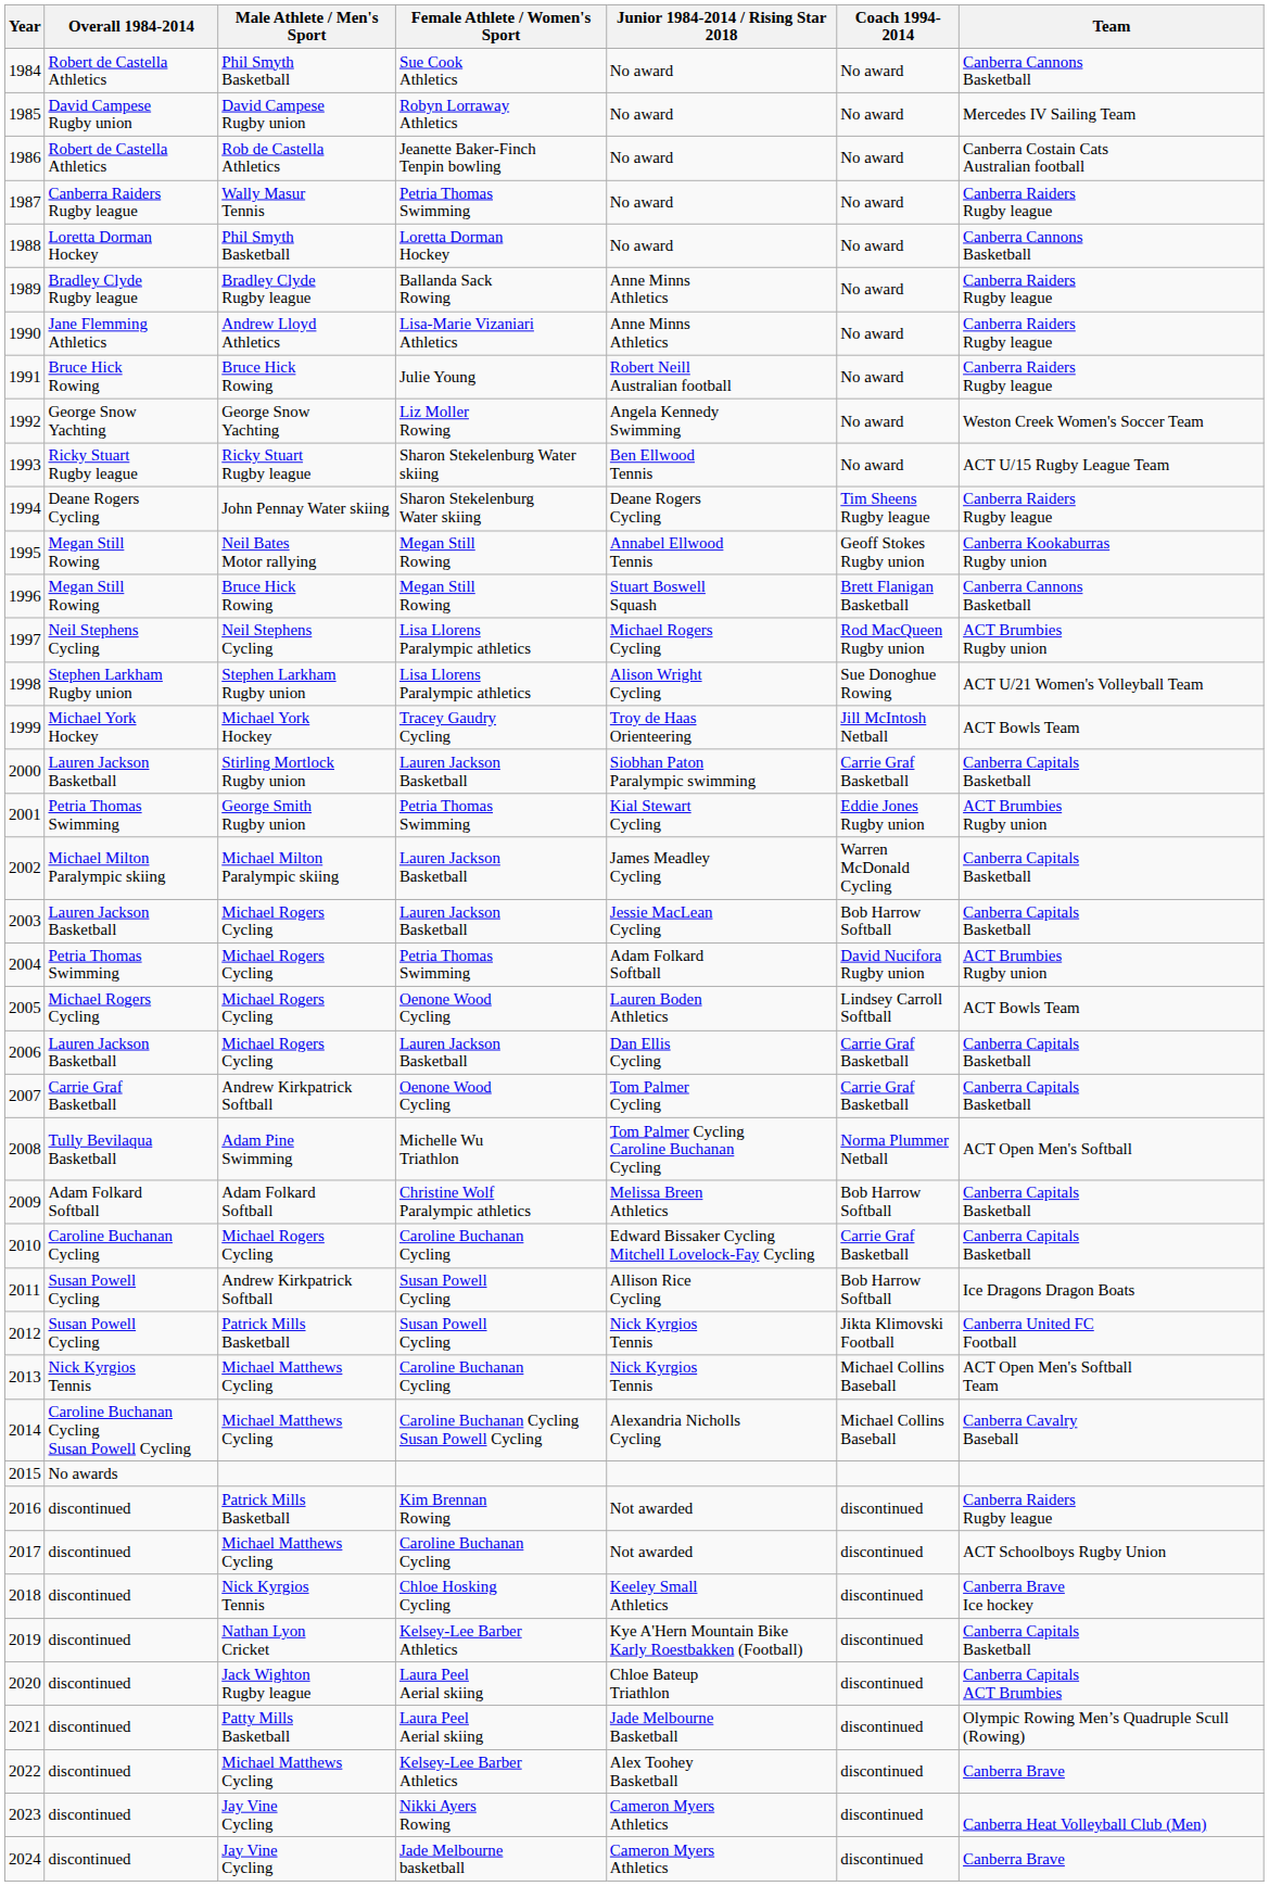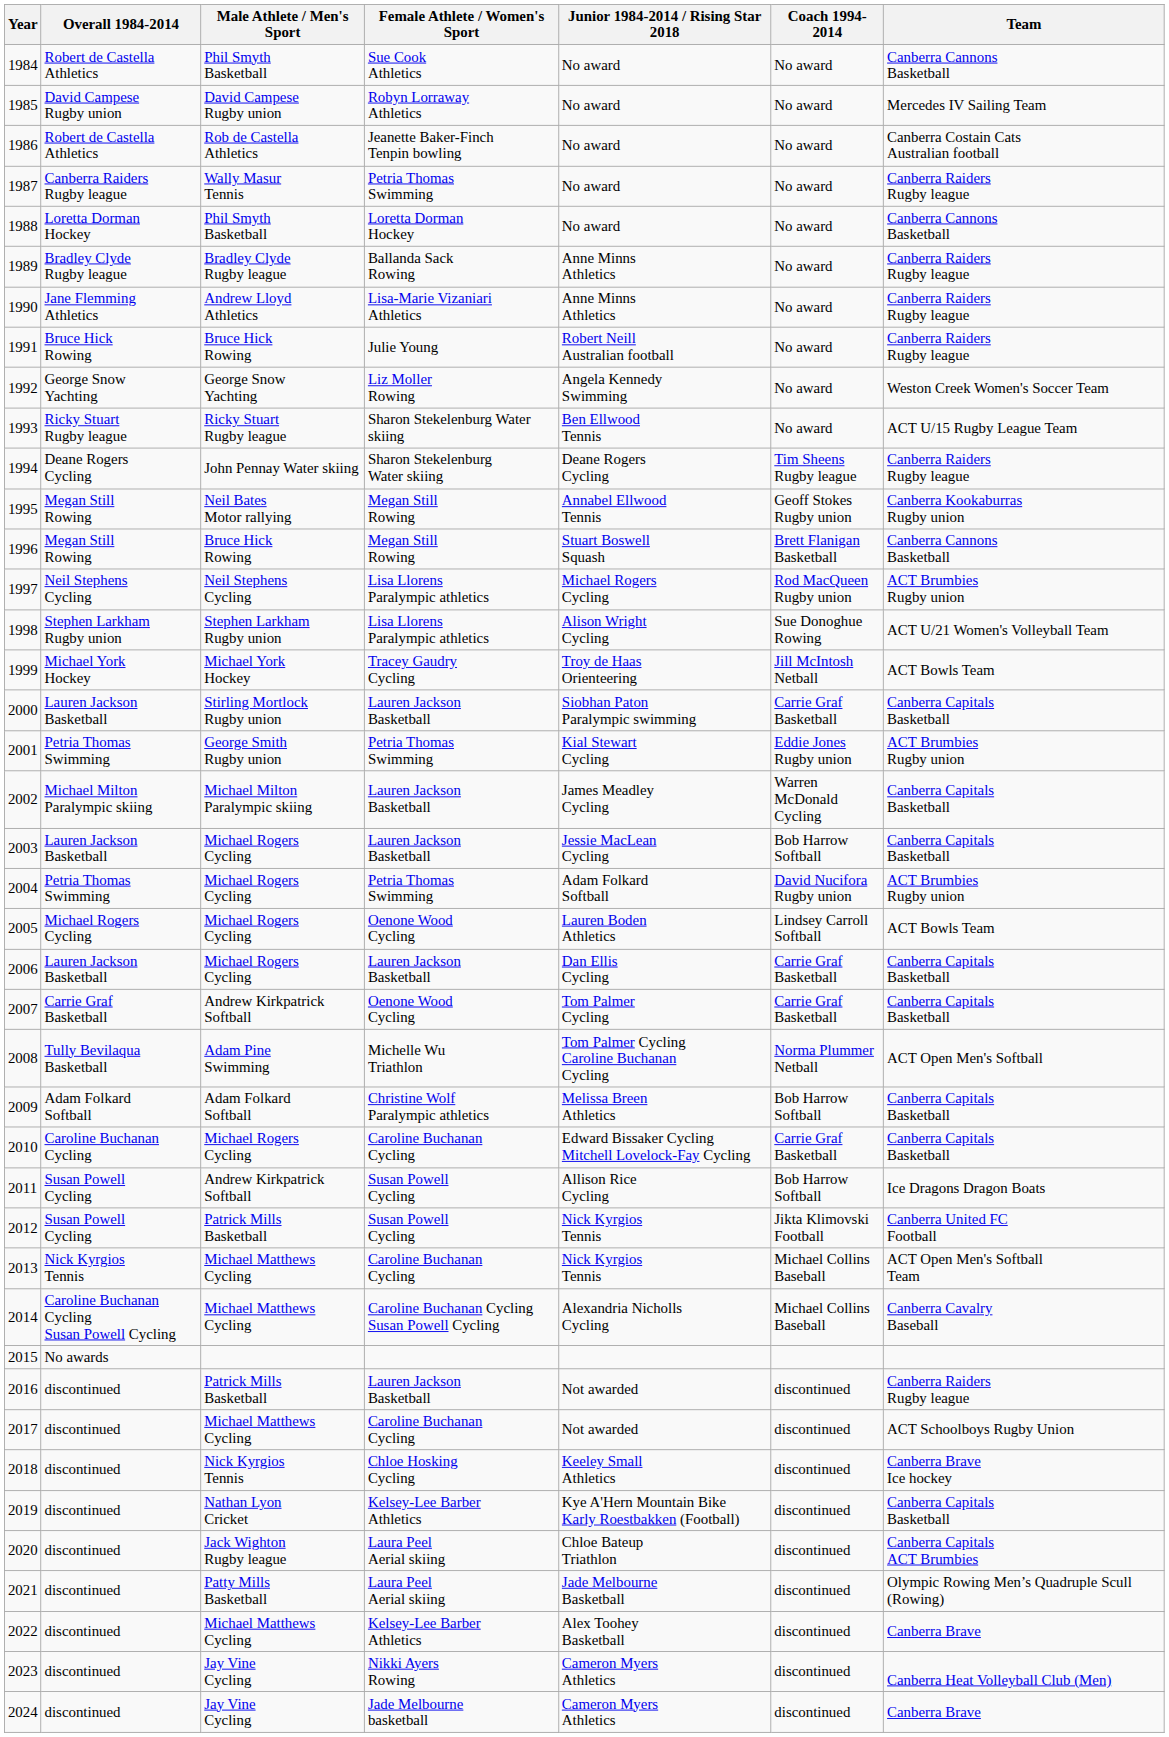 <table class="wikitable sortable">
 <tr>
 <th>Year</th>
 <th>Overall 1984-2014</th>
 <th>Male Athlete / Men's Sport</th>
 <th>Female Athlete / Women's Sport</th>
 <th>Junior 1984-2014 / Rising Star 2018</th>
 <th>Coach 1994-2014</th>
 <th>Team</th>
 </tr>
 <tr>
 <td>1984</td>
 <td><a href='#'>Robert de Castella</a> <br> Athletics</td>
 <td><a href='#'>Phil Smyth</a> <br> Basketball</td>
 <td><a href='#'>Sue Cook</a> <br> Athletics</td>
 <td>No award</td>
 <td>No award</td>
 <td><a href='#'>Canberra Cannons</a> <br> Basketball</td>
 </tr>
 <tr>
 <td>1985</td>
 <td><a href='#'>David Campese</a> <br> Rugby union</td>
 <td><a href='#'>David Campese</a> <br> Rugby union</td>
 <td><a href='#'>Robyn Lorraway</a> <br> Athletics</td>
 <td>No award</td>
 <td>No award</td>
 <td>Mercedes IV Sailing Team</td>
 </tr>
 <tr>
 <td>1986</td>
 <td><a href='#'>Robert de Castella</a> <br> Athletics</td>
 <td><a href='#'>Rob de Castella</a> <br> Athletics</td>
 <td>Jeanette Baker-Finch <br> Tenpin bowling</td>
 <td>No award</td>
 <td>No award</td>
 <td>Canberra Costain Cats <br> Australian football</td>
 </tr>
 <tr>
 <td>1987</td>
 <td><a href='#'>Canberra Raiders</a> <br> Rugby league</td>
 <td><a href='#'>Wally Masur</a> <br> Tennis</td>
 <td><a href='#'>Petria Thomas</a> <br> Swimming</td>
 <td>No award</td>
 <td>No award</td>
 <td><a href='#'>Canberra Raiders</a> <br> Rugby league</td>
 </tr>
 <tr>
 <td>1988</td>
 <td><a href='#'>Loretta Dorman</a> <br> Hockey</td>
 <td><a href='#'>Phil Smyth</a> <br> Basketball</td>
 <td><a href='#'>Loretta Dorman</a> <br> Hockey</td>
 <td>No award</td>
 <td>No award</td>
 <td><a href='#'>Canberra Cannons</a> <br> Basketball</td>
 </tr>
 <tr>
 <td>1989</td>
 <td><a href='#'>Bradley Clyde</a> <br> Rugby league</td>
 <td><a href='#'>Bradley Clyde</a> <br> Rugby league</td>
 <td>Ballanda Sack <br> Rowing</td>
 <td>Anne Minns <br> Athletics</td>
 <td>No award</td>
 <td><a href='#'>Canberra Raiders</a> <br> Rugby league</td>
 </tr>
 <tr>
 <td>1990</td>
 <td><a href='#'>Jane Flemming</a> <br> Athletics</td>
 <td><a href='#'>Andrew Lloyd</a> <br> Athletics</td>
 <td><a href='#'>Lisa-Marie Vizaniari</a> <br> Athletics</td>
 <td>Anne Minns <br> Athletics</td>
 <td>No award</td>
 <td><a href='#'>Canberra Raiders</a> <br> Rugby league</td>
 </tr>
 <tr>
 <td>1991</td>
 <td><a href='#'>Bruce Hick</a> <br> Rowing</td>
 <td><a href='#'>Bruce Hick</a> <br> Rowing</td>
 <td>Julie Young</td>
 <td><a href='#'>Robert Neill</a> <br> Australian football</td>
 <td>No award</td>
 <td><a href='#'>Canberra Raiders</a> <br> Rugby league</td>
 </tr>
 <tr>
 <td>1992</td>
 <td>George Snow <br> Yachting</td>
 <td>George Snow <br> Yachting</td>
 <td><a href='#'>Liz Moller</a> <br> Rowing</td>
 <td>Angela Kennedy <br> Swimming</td>
 <td>No award</td>
 <td>Weston Creek Women's Soccer Team</td>
 </tr>
 <tr>
 <td>1993</td>
 <td><a href='#'>Ricky Stuart</a> <br> Rugby league</td>
 <td><a href='#'>Ricky Stuart</a> <br> Rugby league</td>
 <td>Sharon Stekelenburg Water skiing</td>
 <td><a href='#'>Ben Ellwood</a> <br> Tennis</td>
 <td>No award</td>
 <td>ACT U/15 Rugby League Team</td>
 </tr>
 <tr>
 <td>1994</td>
 <td>Deane Rogers <br> Cycling</td>
 <td>John Pennay Water skiing</td>
 <td>Sharon Stekelenburg <br> Water skiing</td>
 <td>Deane Rogers <br> Cycling</td>
 <td><a href='#'>Tim Sheens</a> <br> Rugby league</td>
 <td><a href='#'>Canberra Raiders</a> <br> Rugby league</td>
 </tr>
 <tr>
 <td>1995</td>
 <td><a href='#'>Megan Still</a> <br> Rowing</td>
 <td><a href='#'>Neil Bates</a> <br> Motor rallying</td>
 <td><a href='#'>Megan Still</a> <br> Rowing</td>
 <td><a href='#'>Annabel Ellwood</a> <br> Tennis</td>
 <td>Geoff Stokes <br> Rugby union</td>
 <td><a href='#'>Canberra Kookaburras</a> <br> Rugby union</td>
 </tr>
 <tr>
 <td>1996</td>
 <td><a href='#'>Megan Still</a> <br> Rowing</td>
 <td><a href='#'>Bruce Hick</a> <br> Rowing</td>
 <td><a href='#'>Megan Still</a> <br> Rowing</td>
 <td><a href='#'>Stuart Boswell</a> <br> Squash</td>
 <td><a href='#'>Brett Flanigan</a> <br> Basketball</td>
 <td><a href='#'>Canberra Cannons</a> <br> Basketball</td>
 </tr>
 <tr>
 <td>1997</td>
 <td><a href='#'>Neil Stephens</a> <br> Cycling</td>
 <td><a href='#'>Neil Stephens</a> <br> Cycling</td>
 <td><a href='#'>Lisa Llorens</a> <br> Paralympic athletics</td>
 <td><a href='#'>Michael Rogers</a> <br> Cycling</td>
 <td><a href='#'>Rod MacQueen</a> <br> Rugby union</td>
 <td><a href='#'>ACT Brumbies</a> <br> Rugby union</td>
 </tr>
 <tr>
 <td>1998</td>
 <td><a href='#'>Stephen Larkham</a> <br> Rugby union</td>
 <td><a href='#'>Stephen Larkham</a> <br> Rugby union</td>
 <td><a href='#'>Lisa Llorens</a> <br> Paralympic athletics</td>
 <td><a href='#'>Alison Wright</a> <br> Cycling</td>
 <td>Sue Donoghue <br> Rowing</td>
 <td>ACT U/21 Women's Volleyball Team</td>
 </tr>
 <tr>
 <td>1999</td>
 <td><a href='#'>Michael York</a> <br> Hockey</td>
 <td><a href='#'>Michael York</a> <br> Hockey</td>
 <td><a href='#'>Tracey Gaudry</a> <br> Cycling</td>
 <td><a href='#'>Troy de Haas</a> <br> Orienteering</td>
 <td><a href='#'>Jill McIntosh</a> <br> Netball</td>
 <td>ACT Bowls Team</td>
 </tr>
 <tr>
 <td>2000</td>
 <td><a href='#'>Lauren Jackson</a> <br> Basketball</td>
 <td><a href='#'>Stirling Mortlock</a> <br> Rugby union</td>
 <td><a href='#'>Lauren Jackson</a> <br> Basketball</td>
 <td><a href='#'>Siobhan Paton</a> <br> Paralympic swimming</td>
 <td><a href='#'>Carrie Graf</a> <br> Basketball</td>
 <td><a href='#'>Canberra Capitals</a> <br> Basketball</td>
 </tr>
 <tr>
 <td>2001</td>
 <td><a href='#'>Petria Thomas</a> <br> Swimming</td>
 <td><a href='#'>George Smith</a> <br> Rugby union</td>
 <td><a href='#'>Petria Thomas</a> <br> Swimming</td>
 <td><a href='#'>Kial Stewart</a> <br> Cycling</td>
 <td><a href='#'>Eddie Jones</a> <br> Rugby union</td>
 <td><a href='#'>ACT Brumbies</a> <br> Rugby union</td>
 </tr>
 <tr>
 <td>2002</td>
 <td><a href='#'>Michael Milton</a> <br> Paralympic skiing</td>
 <td><a href='#'>Michael Milton</a> <br> Paralympic skiing</td>
 <td><a href='#'>Lauren Jackson</a> <br> Basketball</td>
 <td>James Meadley <br> Cycling</td>
 <td>Warren McDonald <br> Cycling</td>
 <td><a href='#'>Canberra Capitals</a> <br> Basketball</td>
 </tr>
 <tr>
 <td>2003</td>
 <td><a href='#'>Lauren Jackson</a> <br> Basketball</td>
 <td><a href='#'>Michael Rogers</a> <br> Cycling</td>
 <td><a href='#'>Lauren Jackson</a> <br> Basketball</td>
 <td><a href='#'>Jessie MacLean</a> <br> Cycling</td>
 <td>Bob Harrow <br> Softball</td>
 <td><a href='#'>Canberra Capitals</a> <br> Basketball</td>
 </tr>
 <tr>
 <td>2004</td>
 <td><a href='#'>Petria Thomas</a> <br> Swimming</td>
 <td><a href='#'>Michael Rogers</a> <br> Cycling</td>
 <td><a href='#'>Petria Thomas</a> <br> Swimming</td>
 <td>Adam Folkard <br> Softball</td>
 <td><a href='#'>David Nucifora</a> <br> Rugby union</td>
 <td><a href='#'>ACT Brumbies</a> <br> Rugby union</td>
 </tr>
 <tr>
 <td>2005</td>
 <td><a href='#'>Michael Rogers</a> <br> Cycling</td>
 <td><a href='#'>Michael Rogers</a> <br> Cycling</td>
 <td><a href='#'>Oenone Wood</a> <br> Cycling</td>
 <td><a href='#'>Lauren Boden</a> <br> Athletics</td>
 <td>Lindsey Carroll <br> Softball</td>
 <td>ACT Bowls Team</td>
 </tr>
 <tr>
 <td>2006</td>
 <td><a href='#'>Lauren Jackson</a> <br> Basketball</td>
 <td><a href='#'>Michael Rogers</a> <br> Cycling</td>
 <td><a href='#'>Lauren Jackson</a> <br> Basketball</td>
 <td><a href='#'>Dan Ellis</a> <br> Cycling</td>
 <td><a href='#'>Carrie Graf</a> <br> Basketball</td>
 <td><a href='#'>Canberra Capitals</a> <br> Basketball</td>
 </tr>
 <tr>
 <td>2007</td>
 <td><a href='#'>Carrie Graf</a> <br> Basketball</td>
 <td>Andrew Kirkpatrick <br> Softball</td>
 <td><a href='#'>Oenone Wood</a><br> Cycling</td>
 <td><a href='#'>Tom Palmer</a> <br> Cycling</td>
 <td><a href='#'>Carrie Graf</a> <br> Basketball</td>
 <td><a href='#'>Canberra Capitals</a> <br> Basketball</td>
 </tr>
 <tr>
 <td>2008</td>
 <td><a href='#'>Tully Bevilaqua</a> <br> Basketball</td>
 <td><a href='#'>Adam Pine</a> <br> Swimming</td>
 <td>Michelle Wu <br>  Triathlon</td>
 <td><a href='#'>Tom Palmer</a> Cycling <br> <a href='#'>Caroline Buchanan</a> <br> Cycling</td>
 <td><a href='#'>Norma Plummer</a> <br> Netball</td>
 <td>ACT Open Men's Softball</td>
 </tr>
 <tr>
 <td>2009</td>
 <td>Adam Folkard <br> Softball</td>
 <td>Adam Folkard <br> Softball</td>
 <td><a href='#'>Christine Wolf</a> <br> Paralympic athletics</td>
 <td><a href='#'>Melissa Breen</a> <br> Athletics</td>
 <td>Bob Harrow <br> Softball</td>
 <td><a href='#'>Canberra Capitals</a><br> Basketball</td>
 </tr>
 <tr>
 <td>2010</td>
 <td><a href='#'>Caroline Buchanan</a> <br> Cycling</td>
 <td><a href='#'>Michael Rogers</a> <br> Cycling</td>
 <td><a href='#'>Caroline Buchanan</a> <br> Cycling</td>
 <td>Edward Bissaker Cycling <br> <a href='#'>Mitchell Lovelock-Fay</a> Cycling</td>
 <td><a href='#'>Carrie Graf</a> <br> Basketball</td>
 <td><a href='#'>Canberra Capitals</a> <br> Basketball</td>
 </tr>
 <tr>
 <td>2011</td>
 <td><a href='#'>Susan Powell</a> <br> Cycling</td>
 <td>Andrew Kirkpatrick <br> Softball</td>
 <td><a href='#'>Susan Powell</a> <br> Cycling</td>
 <td>Allison Rice <br> Cycling</td>
 <td>Bob Harrow <br> Softball</td>
 <td>Ice Dragons Dragon Boats</td>
 </tr>
 <tr>
 <td>2012</td>
 <td><a href='#'>Susan Powell</a> <br> Cycling</td>
 <td><a href='#'>Patrick Mills</a> <br> Basketball</td>
 <td><a href='#'>Susan Powell</a> <br> Cycling</td>
 <td><a href='#'>Nick Kyrgios</a> <br> Tennis</td>
 <td>Jikta Klimovski <br> Football</td>
 <td><a href='#'>Canberra United FC</a> <br> Football</td>
 </tr>
 <tr>
 <td>2013</td>
 <td><a href='#'>Nick Kyrgios</a> <br> Tennis</td>
 <td><a href='#'>Michael Matthews</a> <br> Cycling</td>
 <td><a href='#'>Caroline Buchanan</a> <br> Cycling</td>
 <td><a href='#'>Nick Kyrgios</a> <br> Tennis</td>
 <td>Michael Collins <br> Baseball</td>
 <td>ACT Open Men's Softball<br>Team</td>
 </tr>
 <tr>
 <td>2014</td>
 <td><a href='#'>Caroline Buchanan</a> Cycling <br> <a href='#'>Susan Powell</a> Cycling</td>
 <td><a href='#'>Michael Matthews</a> <br> Cycling</td>
 <td><a href='#'>Caroline Buchanan</a> Cycling <br> <a href='#'>Susan Powell</a> Cycling</td>
 <td>Alexandria Nicholls <br> Cycling</td>
 <td>Michael Collins <br> Baseball</td>
 <td><a href='#'>Canberra Cavalry</a> <br> Baseball</td>
 </tr>
 <tr>
 <td>2015</td>
 <td>No awards</td>
 <td></td>
 <td></td>
 <td></td>
 <td></td>
 <td></td>
 </tr>
 <tr>
 <td>2016</td>
 <td>discontinued</td>
 <td><a href='#'>Patrick Mills</a> <br> Basketball</td>
-<td><a href='#'>Kim Brennan</a> <br> Rowing</td>
+<td><a href='#'>Lauren Jackson</a> <br> Basketball</td>
 <td>Not awarded</td>
 <td>discontinued</td>
 <td><a href='#'>Canberra Raiders</a> <br> Rugby league</td>
 </tr>
 <tr>
 <td>2017</td>
 <td>discontinued</td>
 <td><a href='#'>Michael Matthews</a> <br> Cycling</td>
 <td><a href='#'>Caroline Buchanan</a> <br> Cycling</td>
 <td>Not awarded</td>
 <td>discontinued</td>
 <td>ACT Schoolboys Rugby Union</td>
 </tr>
 <tr>
 <td>2018</td>
 <td>discontinued</td>
 <td><a href='#'>Nick Kyrgios</a> <br> Tennis</td>
 <td><a href='#'>Chloe Hosking</a> <br> Cycling</td>
 <td><a href='#'>Keeley Small</a> <br> Athletics</td>
 <td>discontinued</td>
 <td><a href='#'>Canberra Brave</a> <br> Ice hockey</td>
 </tr>
 <tr>
 <td>2019</td>
 <td>discontinued</td>
 <td><a href='#'>Nathan Lyon</a> <br> Cricket</td>
 <td><a href='#'>Kelsey-Lee Barber</a> <br> Athletics</td>
 <td>Kye A'Hern  Mountain Bike <br> <a href='#'>Karly Roestbakken</a> (Football)</td>
 <td>discontinued</td>
 <td><a href='#'>Canberra Capitals</a><br>Basketball</td>
 </tr>
 <tr>
 <td>2020</td>
 <td>discontinued</td>
 <td><a href='#'>Jack Wighton</a> <br>Rugby league</td>
 <td><a href='#'>Laura Peel</a> <br> Aerial skiing</td>
 <td>Chloe Bateup <br> Triathlon</td>
 <td>discontinued</td>
 <td><a href='#'>Canberra Capitals</a> <br> <a href='#'>ACT Brumbies</a></td>
 </tr>
 <tr>
 <td>2021</td>
 <td>discontinued</td>
 <td><a href='#'>Patty Mills</a> <br> Basketball</td>
 <td><a href='#'>Laura Peel</a> <br> Aerial skiing</td>
 <td><a href='#'>Jade Melbourne</a> <br> Basketball</td>
 <td>discontinued</td>
 <td>Olympic Rowing Men’s Quadruple Scull (Rowing)</td>
 </tr>
 <tr>
 <td>2022</td>
 <td>discontinued</td>
 <td><a href='#'>Michael Matthews</a> <br> Cycling</td>
 <td><a href='#'>Kelsey-Lee Barber</a> <br> Athletics</td>
 <td>Alex Toohey <br> Basketball</td>
 <td>discontinued</td>
 <td><a href='#'>Canberra Brave</a></td>
 </tr>
 <tr>
 <td>2023</td>
 <td>discontinued</td>
 <td><a href='#'>Jay Vine</a> <br> Cycling</td>
 <td><a href='#'>Nikki Ayers</a> <br> Rowing</td>
 <td><a href='#'>Cameron Myers</a> <br> Athletics</td>
 <td>discontinued</td>
 <td><br><a href='#'>Canberra Heat Volleyball Club (Men)</a></td>
 </tr>
 <tr>
 <td>2024</td>
 <td>discontinued</td>
 <td><a href='#'>Jay Vine</a> <br> Cycling</td>
 <td><a href='#'>Jade Melbourne</a> <br> basketball</td>
 <td><a href='#'>Cameron Myers</a> <br> Athletics</td>
 <td>discontinued</td>
 <td><a href='#'>Canberra Brave</a></td>
 </tr>
 </table>
